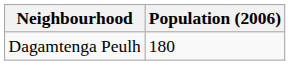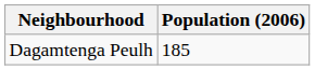 <table class="wikitable">
 <tr>
 <th>Neighbourhood</th>
 <th>Population (2006)</th>
 </tr>
 <tr>
 <td>Dagamtenga Peulh</td>
-<td>180</td>
+<td>185</td>
 </tr>
 </table>
